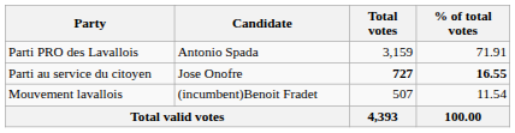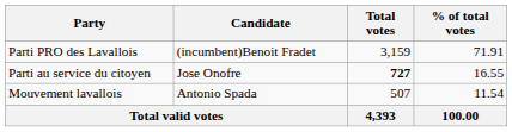 <table style="width:600px;" class="wikitable">
 <tr style="background-color:#E9E9E9">
 <th colspan="2" style="width: 200px">Party</th>
 <th colspan="1" style="width: 200px">Candidate</th>
 <th align="right">Total votes</th>
 <th align="right">% of total votes</th>
 </tr>
 <tr>
 <td colspan="2" align="left">Parti PRO des Lavallois</td>
-<td align="left">Antonio Spada</td>
+<td align="left">(incumbent)Benoit Fradet</td>
 <td align="right">3,159</td>
 <td align="right">71.91</td>
 </tr>
 <tr>
 <td colspan="2" align="left">Parti au service du citoyen</td>
 <td align="left">Jose Onofre</td>
 <td align="right"><strong>727</strong></td>
-<td align="right"><strong>16.55</strong></td>
+<td align="right">16.55</td>
 </tr>
 <tr>
 <td colspan="2" align="left">Mouvement lavallois</td>
-<td align="left">(incumbent)Benoit Fradet</td>
+<td align="left">Antonio Spada</td>
 <td align="right">507</td>
 <td align="right">11.54</td>
 </tr>
 <tr bgcolor="#EEEEEE">
 <th colspan="3"  align="left">Total valid votes</th>
 <th align="right">4,393</th>
 <th align="right">100.00</th>
 </tr>
 </table>
